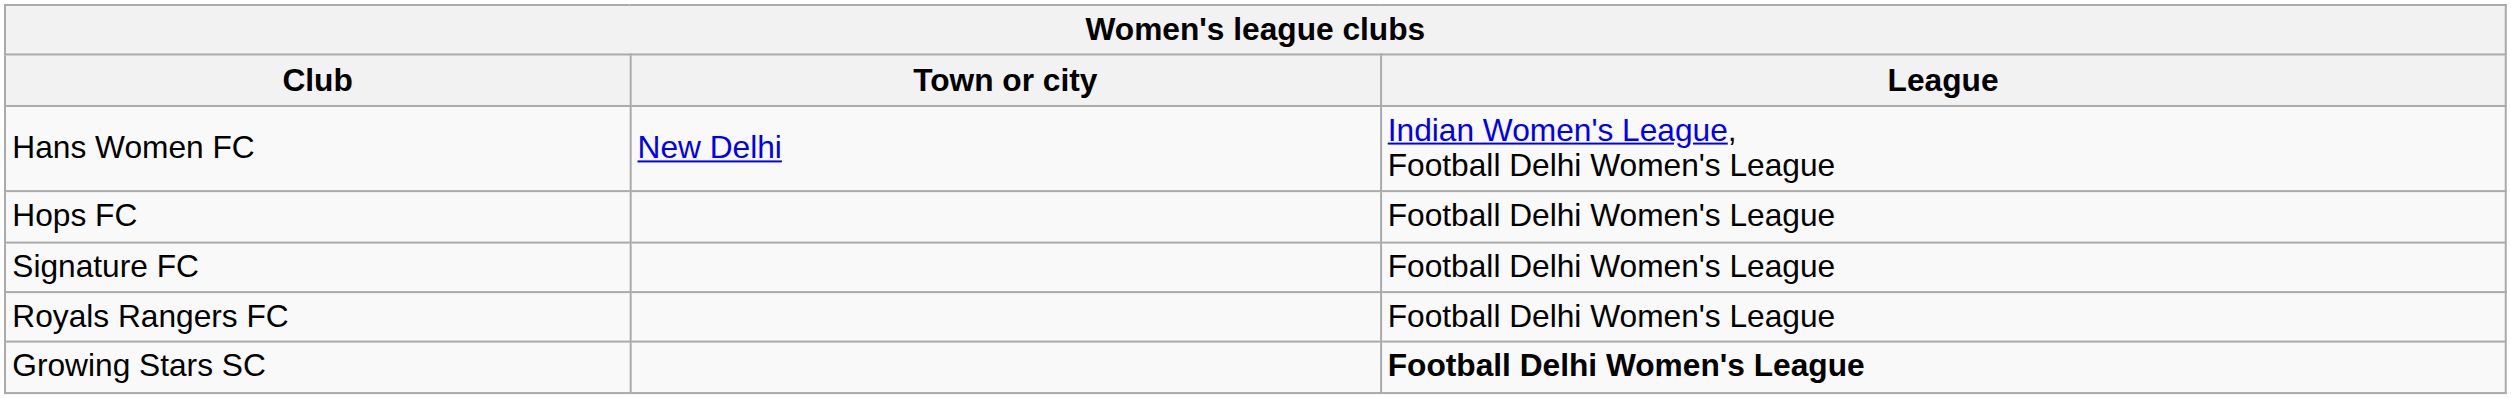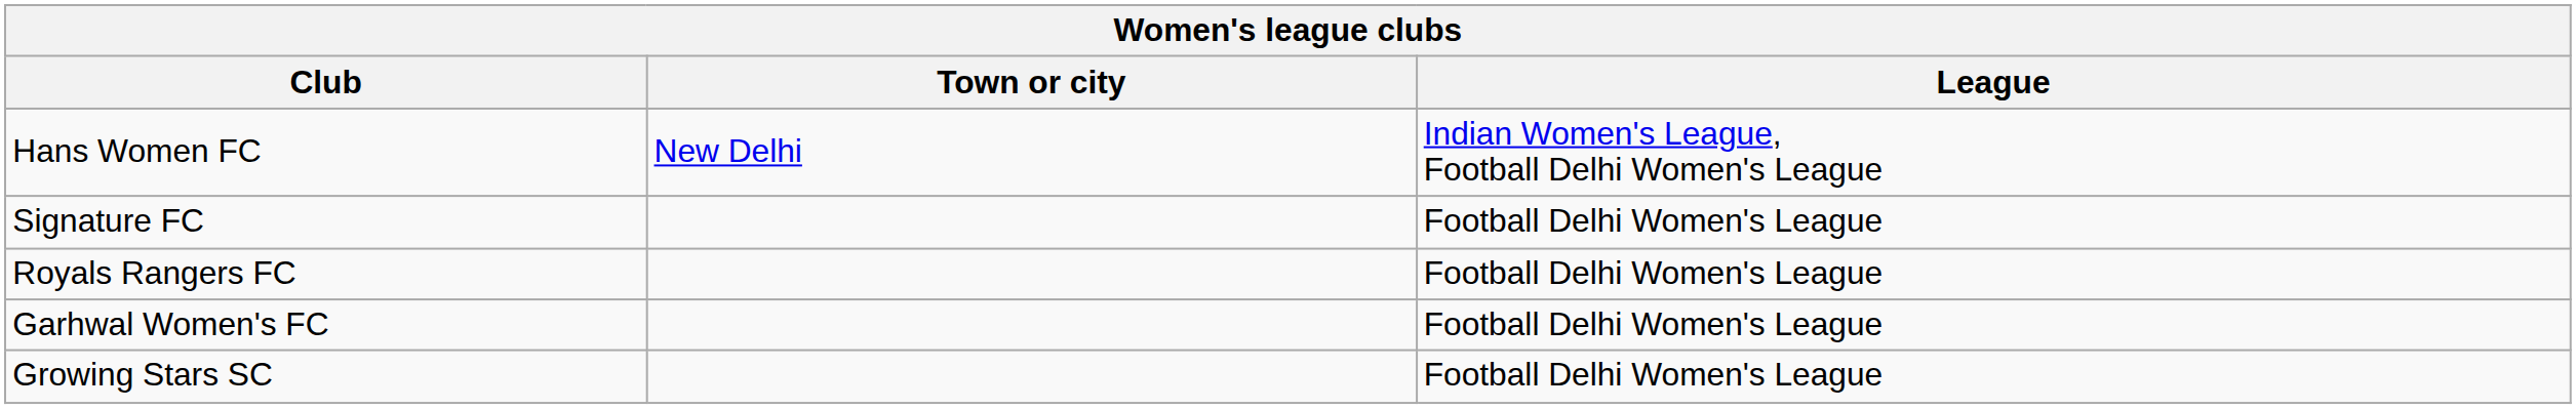 <table class="wikitable sortable" width="100%">
 <tr>
 <th colspan="3">Women's league clubs</th>
 </tr>
 <tr>
 <th !width="25%">Club</th>
 <th width="30%">Town or city</th>
 <th width="45%">League</th>
 </tr>
 <tr>
 <td>Hans Women FC</td>
 <td><a href='#'>New Delhi</a></td>
 <td><a href='#'>Indian Women's League</a>,<br>Football Delhi Women's League</td>
 </tr>
 <tr>
-<td>Hops FC</td>
-<td></td>
-<td>Football Delhi Women's League</td>
-</tr>
-<tr>
 <td>Signature FC</td>
 <td></td>
 <td>Football Delhi Women's League</td>
 </tr>
 <tr>
 <td>Royals Rangers FC</td>
 <td></td>
 <td>Football Delhi Women's League</td>
 </tr>
 <tr>
+<td>Garhwal Women's FC</td>
+<td></td>
+<td>Football Delhi Women's League</td>
+</tr>
+<tr>
 <td>Growing Stars SC</td>
 <td></td>
-<td><strong>Football Delhi Women's League</strong></td>
+<td>Football Delhi Women's League</td>
 </tr>
 </table>
